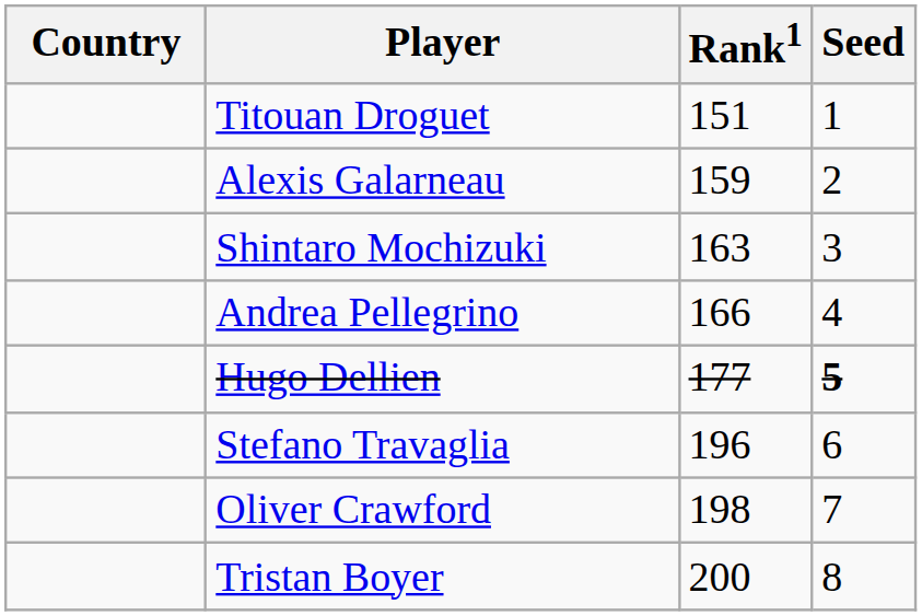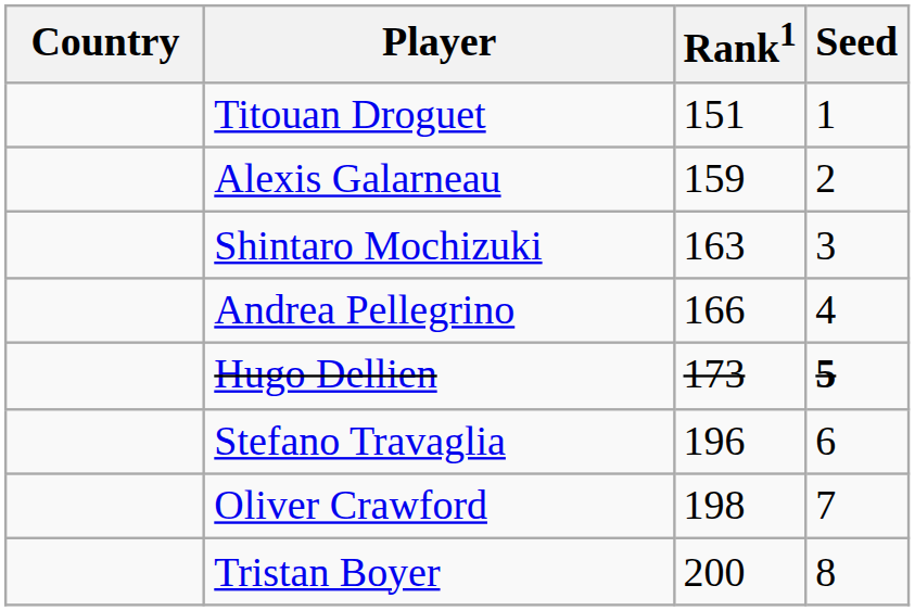 <table class="sortable wikitable">
 <tr>
 <th width="70">Country</th>
 <th width="175">Player</th>
 <th>Rank<sup>1</sup></th>
 <th>Seed</th>
 </tr>
 <tr>
 <td></td>
 <td><a href='#'>Titouan Droguet</a></td>
 <td>151</td>
 <td>1</td>
 </tr>
 <tr>
 <td></td>
 <td><a href='#'>Alexis Galarneau</a></td>
 <td>159</td>
 <td>2</td>
 </tr>
 <tr>
 <td></td>
 <td><a href='#'>Shintaro Mochizuki</a></td>
 <td>163</td>
 <td>3</td>
 </tr>
 <tr>
 <td></td>
 <td><a href='#'>Andrea Pellegrino</a></td>
 <td>166</td>
 <td>4</td>
 </tr>
 <tr>
 <td><s></s></td>
 <td><s><a href='#'>Hugo Dellien</a></s></td>
-<td><s>177</s></td>
+<td><s>173</s></td>
 <td><strong><s>5</s></strong></td>
 </tr>
 <tr>
 <td></td>
 <td><a href='#'>Stefano Travaglia</a></td>
 <td>196</td>
 <td>6</td>
 </tr>
 <tr>
 <td></td>
 <td><a href='#'>Oliver Crawford</a></td>
 <td>198</td>
 <td>7</td>
 </tr>
 <tr>
 <td></td>
 <td><a href='#'>Tristan Boyer</a></td>
 <td>200</td>
 <td>8</td>
 </tr>
 </table>
